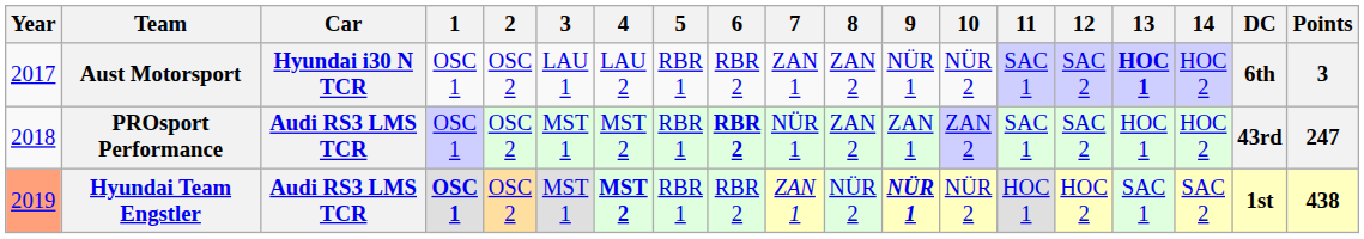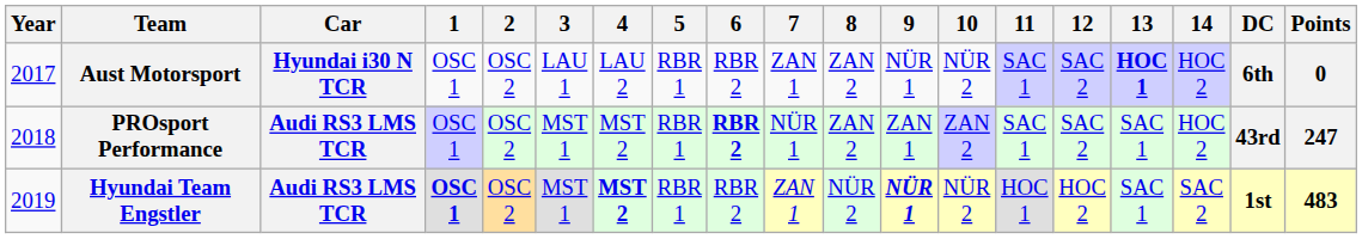 <table class="wikitable" style="text-align:center; font-size:90%">
 <tr>
 <th>Year</th>
 <th>Team</th>
 <th>Car</th>
 <th>1</th>
 <th>2</th>
 <th>3</th>
 <th>4</th>
 <th>5</th>
 <th>6</th>
 <th>7</th>
 <th>8</th>
 <th>9</th>
 <th>10</th>
 <th>11</th>
 <th>12</th>
 <th>13</th>
 <th>14</th>
 <th>DC</th>
 <th>Points</th>
 </tr>
 <tr>
 <td><a href='#'>2017</a></td>
 <th>Aust Motorsport</th>
 <th><a href='#'>Hyundai i30 N TCR</a></th>
 <td style="background:#;"><a href='#'>OSC<br>1</a></td>
 <td style="background:#;"><a href='#'>OSC<br>2</a></td>
 <td style="background:#;"><a href='#'>LAU<br>1</a></td>
 <td style="background:#;"><a href='#'>LAU<br>2</a></td>
 <td style="background:#;"><a href='#'>RBR<br>1</a></td>
 <td style="background:#;"><a href='#'>RBR<br>2</a></td>
 <td style="background:#;"><a href='#'>ZAN<br>1</a></td>
 <td style="background:#;"><a href='#'>ZAN<br>2</a></td>
 <td style="background:#;"><a href='#'>NÜR<br>1</a></td>
 <td style="background:#;"><a href='#'>NÜR<br>2</a></td>
 <td style="background:#CFCFFF;"><a href='#'>SAC<br>1</a><br></td>
 <td style="background:#CFCFFF;"><a href='#'>SAC<br>2</a><br></td>
 <td style="background:#CFCFFF;"><strong><a href='#'>HOC<br>1</a><br></strong></td>
 <td style="background:#CFCFFF;"><a href='#'>HOC<br>2</a><br></td>
 <th>6th</th>
-<th>3</th>
+<th>0</th>
 </tr>
 <tr>
 <td><a href='#'>2018</a></td>
 <th>PROsport Performance</th>
 <th><a href='#'>Audi RS3 LMS TCR</a></th>
 <td style="background:#CFCFFF;"><a href='#'>OSC<br>1</a><br></td>
 <td style="background:#DFFFDF;"><a href='#'>OSC<br>2</a><br></td>
 <td style="background:#DFFFDF;"><a href='#'>MST<br>1</a><br></td>
 <td style="background:#DFFFDF;"><a href='#'>MST<br>2</a><br></td>
 <td style="background:#DFFFDF;"><a href='#'>RBR<br>1</a><br></td>
 <td style="background:#DFFFDF;"><strong><a href='#'>RBR<br>2</a><br></strong></td>
 <td style="background:#DFFFDF;"><a href='#'>NÜR<br>1</a><br></td>
 <td style="background:#DFFFDF;"><a href='#'>ZAN<br>2</a><br></td>
 <td style="background:#DFFFDF;"><a href='#'>ZAN<br>1</a><br></td>
 <td style="background:#CFCFFF;"><a href='#'>ZAN<br>2</a><br></td>
 <td style="background:#DFFFDF;"><a href='#'>SAC<br>1</a><br></td>
 <td style="background:#DFFFDF;"><a href='#'>SAC<br>2</a><br></td>
-<td style="background:#DFFFDF;"><a href='#'>HOC<br>1</a><br></td>
+<td style="background:#DFFFDF;"><a href='#'>SAC<br>1</a><br></td>
 <td style="background:#DFFFDF;"><a href='#'>HOC<br>2</a><br></td>
 <th>43rd</th>
 <th>247</th>
 </tr>
 <tr>
-<td style="background: lightsalmon;"><a href='#'>2019</a></td>
+<td><a href='#'>2019</a></td>
 <th><a href='#'>Hyundai Team Engstler</a></th>
 <th><a href='#'>Audi RS3 LMS TCR</a></th>
 <td style="background:#DFDFDF;"><strong><a href='#'>OSC<br>1</a></strong><br></td>
 <td style="background:#FFDF9F;"><a href='#'>OSC<br>2</a><br></td>
 <td style="background:#DFDFDF;"><a href='#'>MST<br>1</a><br></td>
 <td style="background:#DFFFDF;"><strong><a href='#'>MST<br>2</a><br></strong></td>
 <td style="background:#DFFFDF;"><a href='#'>RBR<br>1</a><br></td>
 <td style="background:#DFFFDF;"><a href='#'>RBR<br>2</a><br></td>
 <td style="background:#FFFFBF;"><em><a href='#'>ZAN<br>1</a></em><br></td>
 <td style="background:#DFFFDF;"><a href='#'>NÜR<br>2</a><br></td>
 <td style="background:#FFFFBF;"><strong><em><a href='#'>NÜR<br>1</a></em></strong><br></td>
 <td style="background:#FFFFBF;"><a href='#'>NÜR<br>2</a><br></td>
 <td style="background:#DFDFDF;"><a href='#'>HOC<br>1</a><br></td>
 <td style="background:#FFFFBF;"><a href='#'>HOC<br>2</a><br></td>
 <td style="background:#DFFFDF;"><a href='#'>SAC<br>1</a><br></td>
 <td style="background:#FFFFBF;"><a href='#'>SAC<br>2</a><br></td>
 <th style="background:#FFFFBF;">1st</th>
-<th style="background:#FFFFBF;">438</th>
+<th style="background:#FFFFBF;">483</th>
 </tr>
 </table>
